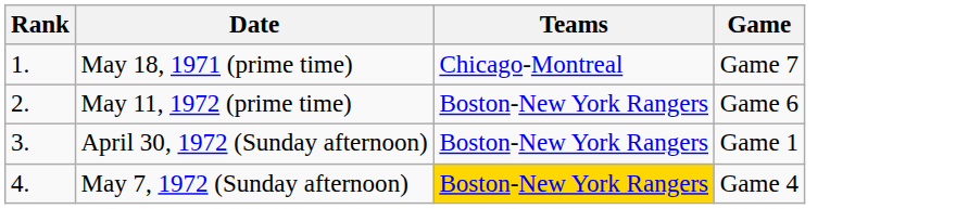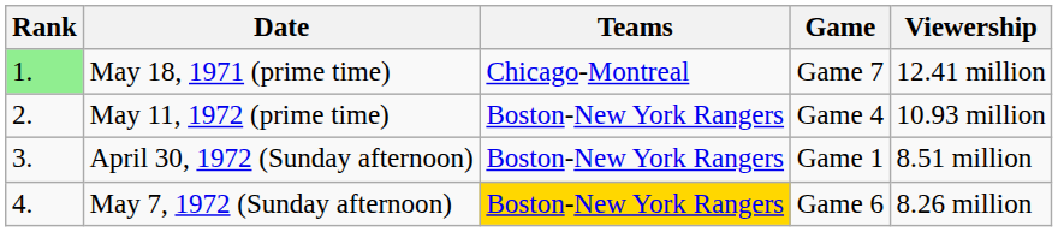 <table class="wikitable">
 <tr>
 <th>Rank</th>
 <th>Date</th>
 <th>Teams</th>
 <th>Game</th>
+<th>Viewership</th>
 </tr>
 <tr>
-<td>1.</td>
+<td style="background: lightgreen;">1.</td>
 <td>May 18, <a href='#'>1971</a> (prime time)</td>
 <td><a href='#'>Chicago</a>-<a href='#'>Montreal</a></td>
 <td>Game 7</td>
+<td>12.41 million</td>
 </tr>
 <tr>
 <td>2.</td>
 <td>May 11, <a href='#'>1972</a> (prime time)</td>
 <td><a href='#'>Boston</a>-<a href='#'>New York Rangers</a></td>
-<td>Game 6</td>
+<td>Game 4</td>
+<td>10.93 million</td>
 </tr>
 <tr>
 <td>3.</td>
 <td>April 30, <a href='#'>1972</a> (Sunday afternoon)</td>
 <td><a href='#'>Boston</a>-<a href='#'>New York Rangers</a></td>
 <td>Game 1</td>
+<td>8.51 million</td>
 </tr>
 <tr>
 <td>4.</td>
 <td>May 7, <a href='#'>1972</a> (Sunday afternoon)</td>
 <td style="background: gold;"><a href='#'>Boston</a>-<a href='#'>New York Rangers</a></td>
-<td>Game 4</td>
+<td>Game 6</td>
+<td>8.26 million</td>
 </tr>
 </table>
